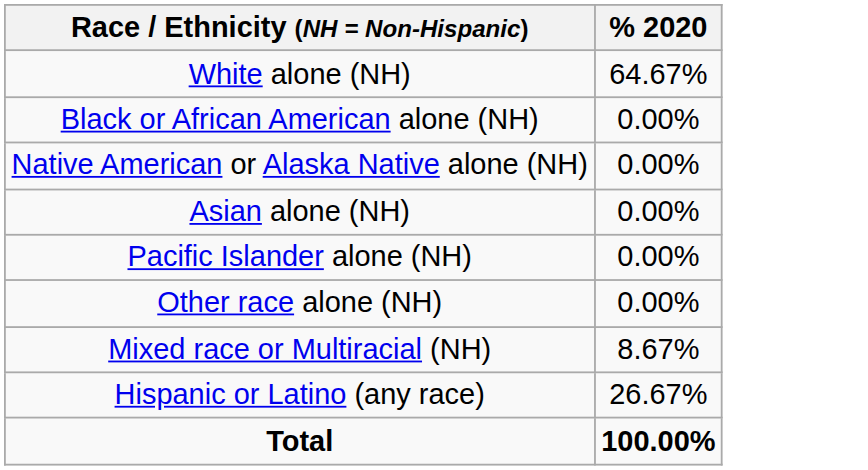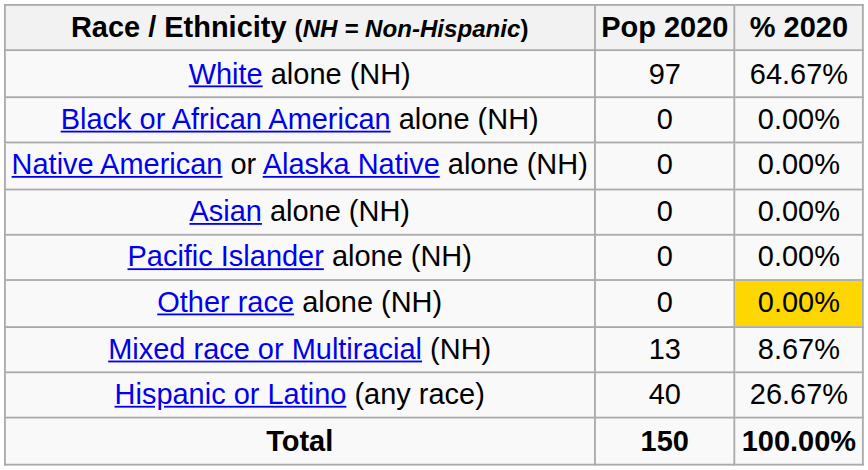 <table class="wikitable" style="text-align:center;">
 <tr>
 <th>Race / Ethnicity <small>(<em>NH = Non-Hispanic</em>)</small></th>
+<th>Pop 2020</th>
 <th>% 2020</th>
 </tr>
 <tr>
 <td><a href='#'>White</a> alone (NH)</td>
+<td>97</td>
 <td>64.67%</td>
 </tr>
 <tr>
 <td><a href='#'>Black or African American</a> alone (NH)</td>
+<td>0</td>
 <td>0.00%</td>
 </tr>
 <tr>
 <td><a href='#'>Native American</a> or <a href='#'>Alaska Native</a> alone (NH)</td>
+<td>0</td>
 <td>0.00%</td>
 </tr>
 <tr>
 <td><a href='#'>Asian</a> alone (NH)</td>
+<td>0</td>
 <td>0.00%</td>
 </tr>
 <tr>
 <td><a href='#'>Pacific Islander</a> alone (NH)</td>
+<td>0</td>
 <td>0.00%</td>
 </tr>
 <tr>
 <td><a href='#'>Other race</a> alone (NH)</td>
-<td>0.00%</td>
+<td>0</td>
+<td style="background: gold;">0.00%</td>
 </tr>
 <tr>
 <td><a href='#'>Mixed race or Multiracial</a> (NH)</td>
+<td>13</td>
 <td>8.67%</td>
 </tr>
 <tr>
 <td><a href='#'>Hispanic or Latino</a> (any race)</td>
+<td>40</td>
 <td>26.67%</td>
 </tr>
 <tr>
 <td><strong>Total</strong></td>
+<td><strong>150</strong></td>
 <td><strong>100.00%</strong></td>
 </tr>
 </table>
